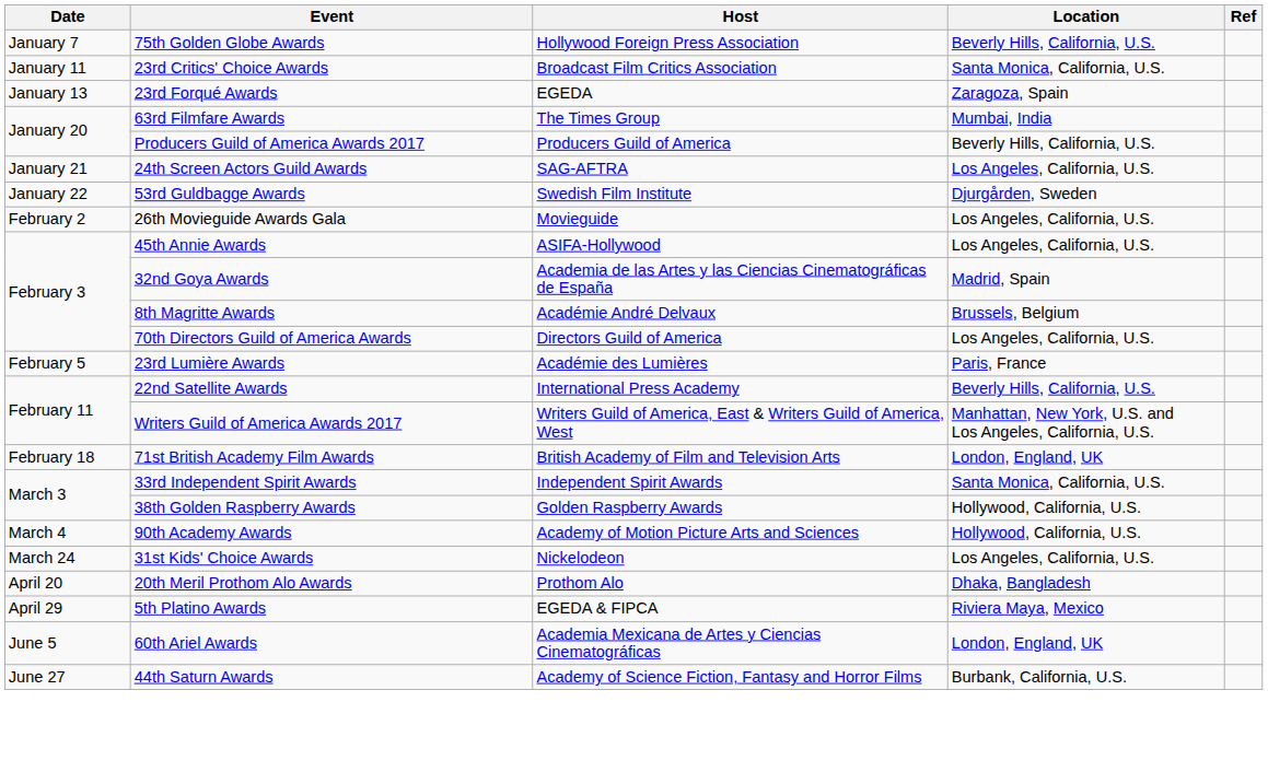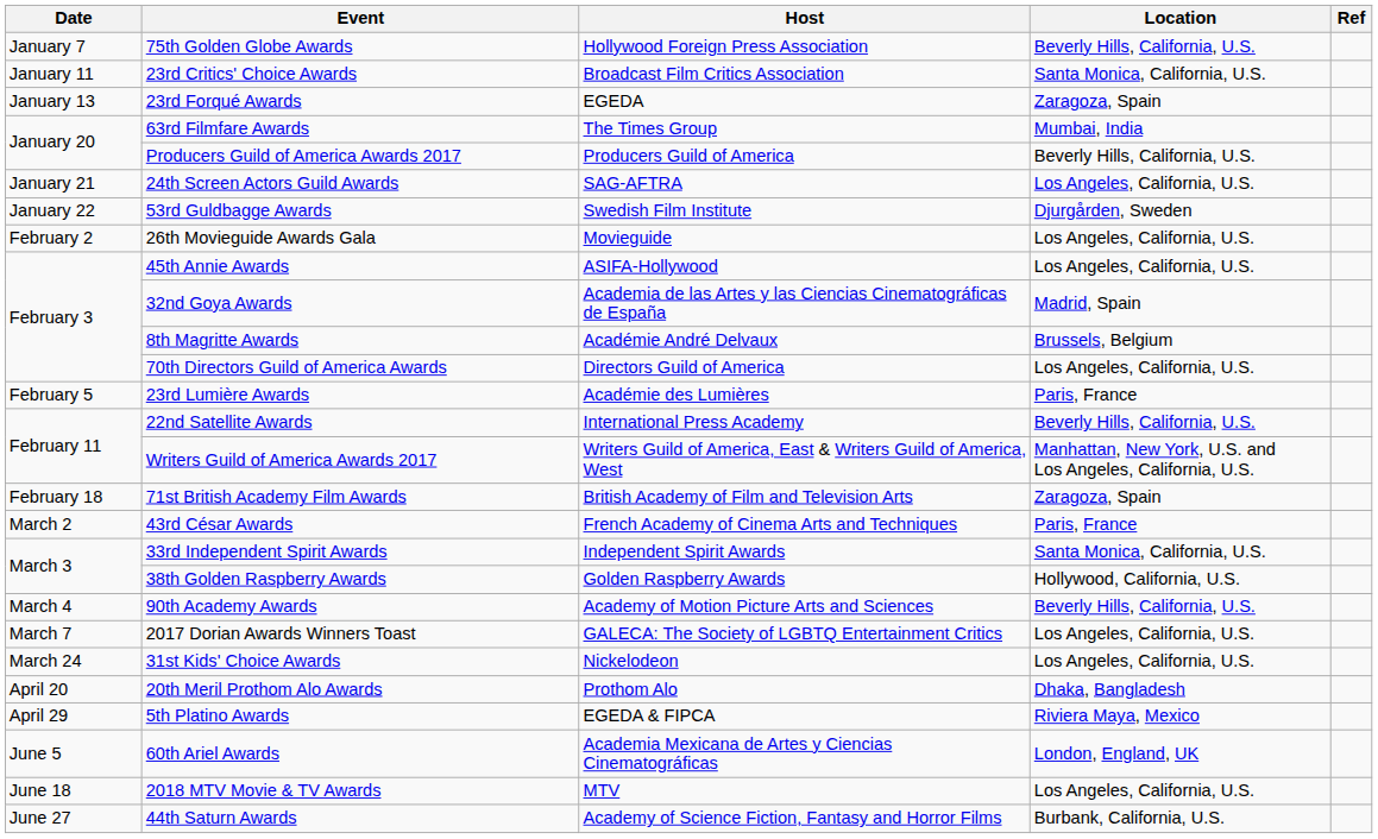 <table class="wikitable" style="margin:auto; margin:auto;">
 <tr>
 <th style="width:10%;">Date</th>
 <th style="width:32%;">Event</th>
 <th style="width:33%;">Host</th>
 <th style="width:22%;">Location</th>
 <th style="width:3%;">Ref</th>
 </tr>
 <tr>
 <td>January 7</td>
 <td><a href='#'>75th Golden Globe Awards</a></td>
 <td><a href='#'>Hollywood Foreign Press Association</a></td>
 <td><a href='#'>Beverly Hills</a>, <a href='#'>California</a>, <a href='#'>U.S.</a></td>
 <td></td>
 </tr>
 <tr>
 <td>January 11</td>
 <td><a href='#'>23rd Critics' Choice Awards</a></td>
 <td><a href='#'>Broadcast Film Critics Association</a></td>
 <td><a href='#'>Santa Monica</a>, California, U.S.</td>
 </tr>
 <tr>
 <td>January 13</td>
 <td><a href='#'>23rd Forqué Awards</a></td>
 <td>EGEDA</td>
 <td><a href='#'>Zaragoza</a>, Spain</td>
 <td></td>
 </tr>
 <tr>
 <td rowspan=2>January 20</td>
 <td><a href='#'>63rd Filmfare Awards</a></td>
 <td><a href='#'>The Times Group</a></td>
 <td><a href='#'>Mumbai</a>, <a href='#'>India</a></td>
 <td></td>
 </tr>
 <tr>
 <td><a href='#'>Producers Guild of America Awards 2017</a></td>
 <td><a href='#'>Producers Guild of America</a></td>
 <td>Beverly Hills, California, U.S.</td>
 <td></td>
 </tr>
 <tr>
 <td>January 21</td>
 <td><a href='#'>24th Screen Actors Guild Awards</a></td>
 <td><a href='#'>SAG-AFTRA</a></td>
 <td><a href='#'>Los Angeles</a>, California, U.S.</td>
 <td></td>
 </tr>
 <tr>
 <td>January 22</td>
 <td><a href='#'>53rd Guldbagge Awards</a></td>
 <td><a href='#'>Swedish Film Institute</a></td>
 <td><a href='#'>Djurgården</a>, Sweden</td>
 <td style="text-align:center;"></td>
 </tr>
 <tr>
 <td>February 2</td>
 <td>26th Movieguide Awards Gala</td>
 <td><a href='#'>Movieguide</a></td>
 <td>Los Angeles, California, U.S.</td>
 <td></td>
 </tr>
 <tr>
 <td rowspan=4>February 3</td>
 <td><a href='#'>45th Annie Awards</a></td>
 <td><a href='#'>ASIFA-Hollywood</a></td>
 <td>Los Angeles, California, U.S.</td>
 <td></td>
 </tr>
 <tr>
 <td><a href='#'>32nd Goya Awards</a></td>
 <td><a href='#'>Academia de las Artes y las Ciencias Cinematográficas de España</a></td>
 <td><a href='#'>Madrid</a>, Spain</td>
 <td></td>
 </tr>
 <tr>
 <td><a href='#'>8th Magritte Awards</a></td>
 <td><a href='#'>Académie André Delvaux</a></td>
 <td><a href='#'>Brussels</a>, Belgium</td>
 <td></td>
 </tr>
 <tr>
 <td><a href='#'>70th Directors Guild of America Awards</a></td>
 <td><a href='#'>Directors Guild of America</a></td>
 <td>Los Angeles, California, U.S.</td>
 <td></td>
 </tr>
 <tr>
 <td>February 5</td>
 <td><a href='#'>23rd Lumière Awards</a></td>
 <td><a href='#'>Académie des Lumières</a></td>
 <td><a href='#'>Paris</a>, France</td>
 <td></td>
 </tr>
 <tr>
 <td rowspan="2">February 11</td>
 <td><a href='#'>22nd Satellite Awards</a></td>
 <td><a href='#'>International Press Academy</a></td>
 <td><a href='#'>Beverly Hills</a>, <a href='#'>California</a>, <a href='#'>U.S.</a></td>
 <td></td>
 </tr>
 <tr>
 <td><a href='#'>Writers Guild of America Awards 2017</a></td>
 <td><a href='#'>Writers Guild of America, East</a> & <a href='#'>Writers Guild of America, West</a></td>
 <td><a href='#'>Manhattan</a>, <a href='#'>New York</a>, U.S. and <br> Los Angeles, California, U.S.</td>
 <td></td>
 </tr>
 <tr>
 <td>February 18</td>
 <td><a href='#'>71st British Academy Film Awards</a></td>
 <td><a href='#'>British Academy of Film and Television Arts</a></td>
-<td><a href='#'>London</a>, <a href='#'>England</a>, <a href='#'>UK</a></td>
+<td><a href='#'>Zaragoza</a>, Spain</td>
+<td></td>
+</tr>
+<tr>
+<td>March 2</td>
+<td><a href='#'>43rd César Awards</a></td>
+<td><a href='#'>French Academy of Cinema Arts and Techniques</a></td>
+<td><a href='#'>Paris</a>, <a href='#'>France</a></td>
 <td></td>
 </tr>
 <tr>
 <td rowspan=2>March 3</td>
 <td><a href='#'>33rd Independent Spirit Awards</a></td>
 <td><a href='#'>Independent Spirit Awards</a></td>
 <td><a href='#'>Santa Monica</a>, California, U.S.</td>
 <td></td>
 </tr>
 <tr>
 <td><a href='#'>38th Golden Raspberry Awards</a></td>
 <td><a href='#'>Golden Raspberry Awards</a></td>
 <td>Hollywood, California, U.S.</td>
 <td></td>
 </tr>
 <tr>
 <td>March 4</td>
 <td><a href='#'>90th Academy Awards</a></td>
 <td><a href='#'>Academy of Motion Picture Arts and Sciences</a></td>
-<td><a href='#'>Hollywood</a>, California, U.S.</td>
+<td><a href='#'>Beverly Hills</a>, <a href='#'>California</a>, <a href='#'>U.S.</a></td>
+<td></td>
+</tr>
+<tr>
+<td>March 7</td>
+<td>2017 Dorian Awards Winners Toast</td>
+<td><a href='#'>GALECA: The Society of LGBTQ Entertainment Critics</a></td>
+<td>Los Angeles, California, U.S.</td>
 <td></td>
 </tr>
 <tr>
 <td>March 24</td>
 <td><a href='#'>31st Kids' Choice Awards</a></td>
 <td><a href='#'>Nickelodeon</a></td>
 <td>Los Angeles, California, U.S.</td>
 <td></td>
 </tr>
 <tr>
 <td>April 20</td>
 <td><a href='#'>20th Meril Prothom Alo Awards</a></td>
 <td><a href='#'>Prothom Alo</a></td>
 <td><a href='#'>Dhaka</a>, <a href='#'>Bangladesh</a></td>
 <td></td>
 </tr>
 <tr>
 <td>April 29</td>
 <td><a href='#'>5th Platino Awards</a></td>
 <td>EGEDA & FIPCA</td>
 <td><a href='#'>Riviera Maya</a>, <a href='#'>Mexico</a></td>
 <td></td>
 </tr>
 <tr>
 <td>June 5</td>
 <td><a href='#'>60th Ariel Awards</a></td>
 <td><a href='#'>Academia Mexicana de Artes y Ciencias Cinematográficas</a></td>
 <td><a href='#'>London</a>, <a href='#'>England</a>, <a href='#'>UK</a></td>
 <td></td>
 </tr>
 <tr>
+<td>June 18</td>
+<td><a href='#'>2018 MTV Movie & TV Awards</a></td>
+<td><a href='#'>MTV</a></td>
+<td>Los Angeles, California, U.S.</td>
+<td></td>
+</tr>
+<tr>
 <td>June 27</td>
 <td><a href='#'>44th Saturn Awards</a></td>
 <td><a href='#'>Academy of Science Fiction, Fantasy and Horror Films</a></td>
 <td>Burbank, California, U.S.</td>
 <td></td>
 </tr>
 </table>
